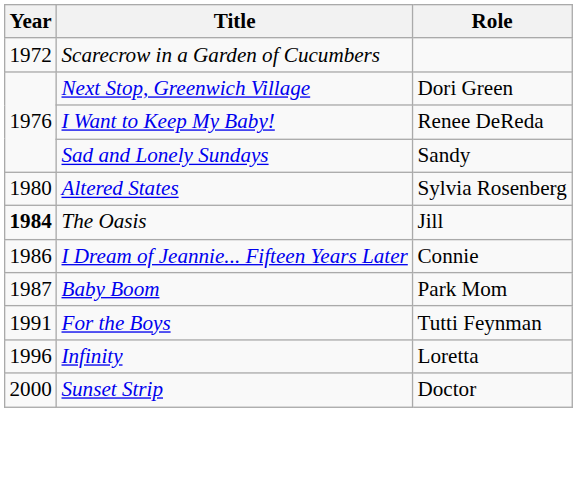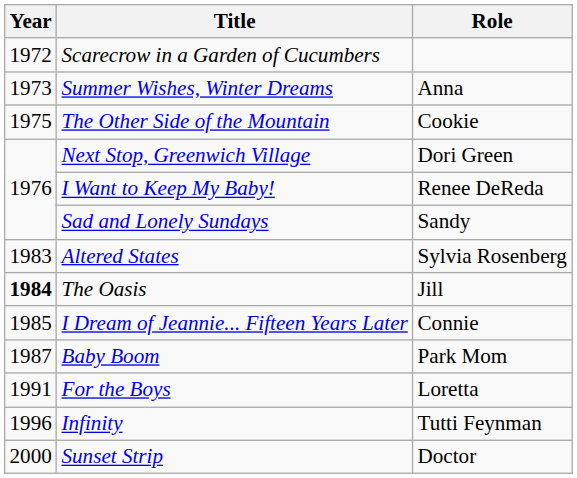 <table class="wikitable">
 <tr>
 <th>Year</th>
 <th>Title</th>
 <th>Role</th>
 </tr>
 <tr>
 <td>1972</td>
 <td><em>Scarecrow in a Garden of Cucumbers</em></td>
 <td></td>
+</tr>
+<tr>
+<td>1973</td>
+<td><em><a href='#'>Summer Wishes, Winter Dreams</a></em></td>
+<td>Anna</td>
+</tr>
+<tr>
+<td>1975</td>
+<td><em><a href='#'>The Other Side of the Mountain</a></em></td>
+<td>Cookie</td>
 </tr>
 <tr>
 <td rowspan=3>1976</td>
 <td><em><a href='#'>Next Stop, Greenwich Village</a></em></td>
 <td>Dori Green</td>
 </tr>
 <tr>
 <td><em><a href='#'>I Want to Keep My Baby!</a></em></td>
 <td>Renee DeReda</td>
 </tr>
 <tr>
 <td><em><a href='#'>Sad and Lonely Sundays</a></em></td>
 <td>Sandy</td>
 </tr>
 <tr>
-<td>1980</td>
+<td>1983</td>
 <td><em><a href='#'>Altered States</a></em></td>
 <td>Sylvia Rosenberg</td>
 </tr>
 <tr>
 <td><strong>1984</strong></td>
 <td><em>The Oasis</em></td>
 <td>Jill</td>
 </tr>
 <tr>
-<td>1986</td>
+<td>1985</td>
 <td><em><a href='#'>I Dream of Jeannie... Fifteen Years Later</a></em></td>
 <td>Connie</td>
 </tr>
 <tr>
 <td>1987</td>
 <td><em><a href='#'>Baby Boom</a></em></td>
 <td>Park Mom</td>
 </tr>
 <tr>
 <td>1991</td>
 <td><em><a href='#'>For the Boys</a></em></td>
-<td>Tutti Feynman</td>
+<td>Loretta</td>
 </tr>
 <tr>
 <td>1996</td>
 <td><em><a href='#'>Infinity</a></em></td>
-<td>Loretta</td>
+<td>Tutti Feynman</td>
 </tr>
 <tr>
 <td>2000</td>
 <td><em><a href='#'>Sunset Strip</a></em></td>
 <td>Doctor</td>
 </tr>
 </table>
